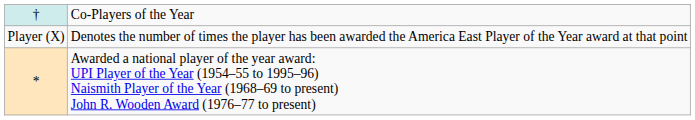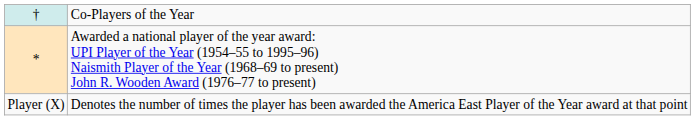 <table class="wikitable">
 <tr>
 <td style="background-color:#CFECEC;" align="center">†</td>
 <td>Co-Players of the Year</td>
 </tr>
 <tr>
+<td style="background-color:#FFE6BD;" align="center">*</td>
+<td>Awarded a national player of the year award: <br><a href='#'>UPI Player of the Year</a> (1954–55 to 1995–96)<br> <a href='#'>Naismith Player of the Year</a> (1968–69 to present)<br> <a href='#'>John R. Wooden Award</a> (1976–77 to present)</td>
+</tr>
+<tr>
 <td>Player (X)</td>
 <td>Denotes the number of times the player has been awarded the America East Player of the Year award at that point</td>
 </tr>
-<tr>
-<td style="background-color:#FFE6BD;" align="center">*</td>
-<td>Awarded a national player of the year award: <br><a href='#'>UPI Player of the Year</a> (1954–55 to 1995–96)<br> <a href='#'>Naismith Player of the Year</a> (1968–69 to present)<br> <a href='#'>John R. Wooden Award</a> (1976–77 to present)</td>
-</tr>
 </table>
